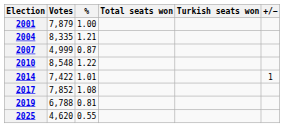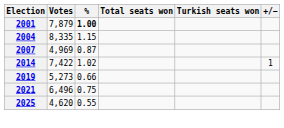 <table class="wikitable" style="text-align:center">
 <tr>
 <th>Election</th>
 <th>Votes</th>
 <th>%</th>
 <th>Total seats won</th>
 <th>Turkish seats won</th>
 <th>+/−</th>
 </tr>
 <tr>
 <th><a href='#'>2001</a></th>
 <td>7,879</td>
-<td>1.00</td>
+<td><strong>1.00</strong></td>
 <td></td>
 <td></td>
 <td></td>
 </tr>
 <tr>
 <th><a href='#'>2004</a></th>
 <td>8,335</td>
-<td>1.21</td>
+<td>1.15</td>
 <td></td>
 <td></td>
 <td></td>
 </tr>
 <tr>
 <th><a href='#'>2007</a></th>
-<td>4,999</td>
+<td>4,969</td>
 <td>0.87</td>
-<td></td>
-<td></td>
-<td></td>
-</tr>
-<tr>
-<th><a href='#'>2010</a></th>
-<td>8,548</td>
-<td>1.22</td>
 <td></td>
 <td></td>
 <td></td>
 </tr>
 <tr>
 <th><a href='#'>2014</a></th>
 <td>7,422</td>
-<td>1.01</td>
+<td>1.02</td>
 <td></td>
 <td></td>
 <td> 1</td>
 </tr>
 <tr>
-<th><a href='#'>2017</a></th>
-<td>7,852</td>
-<td>1.08</td>
+<th><a href='#'>2019</a></th>
+<td>5,273</td>
+<td>0.66</td>
 <td></td>
 <td></td>
 <td></td>
 </tr>
 <tr>
-<th><a href='#'>2019</a></th>
-<td>6,788</td>
-<td>0.81</td>
+<th><a href='#'>2021</a></th>
+<td>6,496</td>
+<td>0.75</td>
 <td></td>
 <td></td>
 <td></td>
 </tr>
 <tr>
 <th><a href='#'>2025</a></th>
 <td>4,620</td>
 <td>0.55</td>
 <td></td>
 <td></td>
 <td></td>
 </tr>
 </table>
